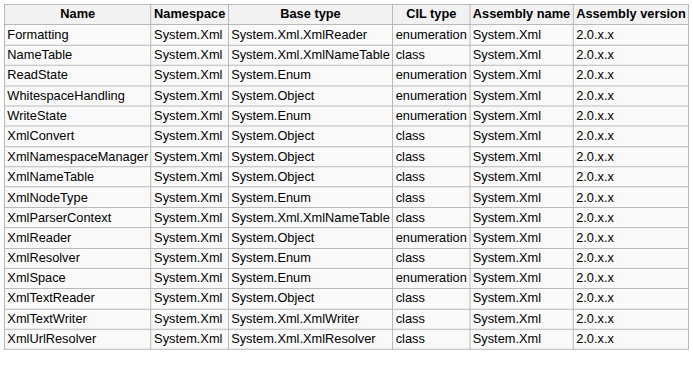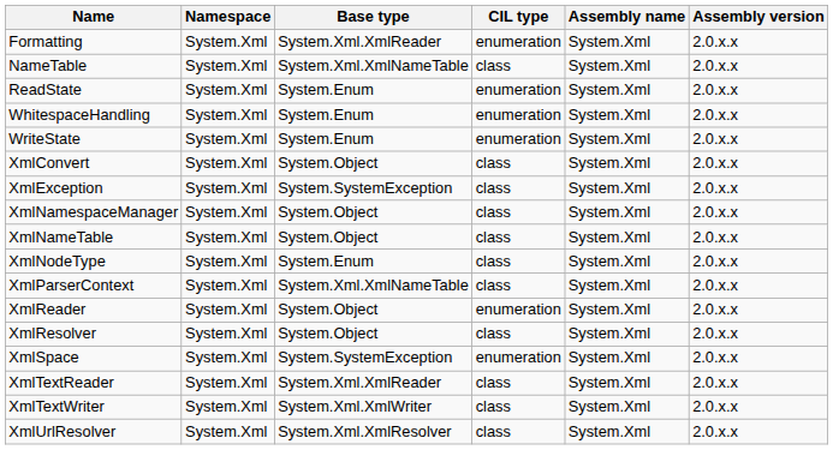 <table class="sortable wikitable">
 <tr>
 <th>Name</th>
 <th>Namespace</th>
 <th>Base type</th>
 <th>CIL type</th>
 <th>Assembly name</th>
 <th>Assembly version</th>
 </tr>
 <tr>
 <td>Formatting</td>
 <td>System.Xml</td>
 <td>System.Xml.XmlReader</td>
 <td>enumeration</td>
 <td>System.Xml</td>
 <td>2.0.x.x</td>
 </tr>
 <tr>
 <td>NameTable</td>
 <td>System.Xml</td>
 <td>System.Xml.XmlNameTable</td>
 <td>class</td>
 <td>System.Xml</td>
 <td>2.0.x.x</td>
 </tr>
 <tr>
 <td>ReadState</td>
 <td>System.Xml</td>
 <td>System.Enum</td>
 <td>enumeration</td>
 <td>System.Xml</td>
 <td>2.0.x.x</td>
 </tr>
 <tr>
 <td>WhitespaceHandling</td>
 <td>System.Xml</td>
-<td>System.Object</td>
+<td>System.Enum</td>
 <td>enumeration</td>
 <td>System.Xml</td>
 <td>2.0.x.x</td>
 </tr>
 <tr>
 <td>WriteState</td>
 <td>System.Xml</td>
 <td>System.Enum</td>
 <td>enumeration</td>
 <td>System.Xml</td>
 <td>2.0.x.x</td>
 </tr>
 <tr>
 <td>XmlConvert</td>
 <td>System.Xml</td>
 <td>System.Object</td>
+<td>class</td>
+<td>System.Xml</td>
+<td>2.0.x.x</td>
+</tr>
+<tr>
+<td>XmlException</td>
+<td>System.Xml</td>
+<td>System.SystemException</td>
 <td>class</td>
 <td>System.Xml</td>
 <td>2.0.x.x</td>
 </tr>
 <tr>
 <td>XmlNamespaceManager</td>
 <td>System.Xml</td>
 <td>System.Object</td>
 <td>class</td>
 <td>System.Xml</td>
 <td>2.0.x.x</td>
 </tr>
 <tr>
 <td>XmlNameTable</td>
 <td>System.Xml</td>
 <td>System.Object</td>
 <td>class</td>
 <td>System.Xml</td>
 <td>2.0.x.x</td>
 </tr>
 <tr>
 <td>XmlNodeType</td>
 <td>System.Xml</td>
 <td>System.Enum</td>
 <td>class</td>
 <td>System.Xml</td>
 <td>2.0.x.x</td>
 </tr>
 <tr>
 <td>XmlParserContext</td>
 <td>System.Xml</td>
 <td>System.Xml.XmlNameTable</td>
 <td>class</td>
 <td>System.Xml</td>
 <td>2.0.x.x</td>
 </tr>
 <tr>
 <td>XmlReader</td>
 <td>System.Xml</td>
 <td>System.Object</td>
 <td>enumeration</td>
 <td>System.Xml</td>
 <td>2.0.x.x</td>
 </tr>
 <tr>
 <td>XmlResolver</td>
 <td>System.Xml</td>
-<td>System.Enum</td>
+<td>System.Object</td>
 <td>class</td>
 <td>System.Xml</td>
 <td>2.0.x.x</td>
 </tr>
 <tr>
 <td>XmlSpace</td>
 <td>System.Xml</td>
-<td>System.Enum</td>
+<td>System.SystemException</td>
 <td>enumeration</td>
 <td>System.Xml</td>
 <td>2.0.x.x</td>
 </tr>
 <tr>
 <td>XmlTextReader</td>
 <td>System.Xml</td>
-<td>System.Object</td>
+<td>System.Xml.XmlReader</td>
 <td>class</td>
 <td>System.Xml</td>
 <td>2.0.x.x</td>
 </tr>
 <tr>
 <td>XmlTextWriter</td>
 <td>System.Xml</td>
 <td>System.Xml.XmlWriter</td>
 <td>class</td>
 <td>System.Xml</td>
 <td>2.0.x.x</td>
 </tr>
 <tr>
 <td>XmlUrlResolver</td>
 <td>System.Xml</td>
 <td>System.Xml.XmlResolver</td>
 <td>class</td>
 <td>System.Xml</td>
 <td>2.0.x.x</td>
 </tr>
 </table>
